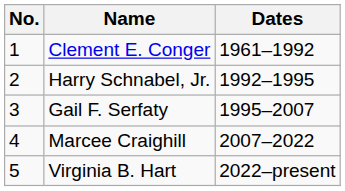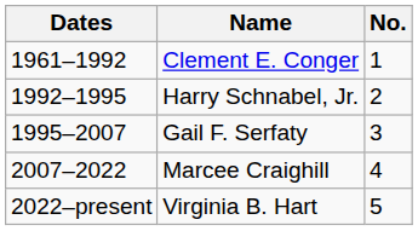 <table class="wikitable">
 <tr>
+<th>Dates</th>
+<th>Name</th>
 <th>No.</th>
-<th>Name</th>
-<th>Dates</th>
 </tr>
 <tr>
+<td>1961–1992</td>
+<td><a href='#'>Clement E. Conger</a></td>
 <td>1</td>
-<td><a href='#'>Clement E. Conger</a></td>
-<td>1961–1992</td>
 </tr>
 <tr>
+<td>1992–1995</td>
+<td>Harry Schnabel, Jr.</td>
 <td>2</td>
-<td>Harry Schnabel, Jr.</td>
-<td>1992–1995</td>
 </tr>
 <tr>
+<td>1995–2007</td>
+<td>Gail F. Serfaty</td>
 <td>3</td>
-<td>Gail F. Serfaty</td>
-<td>1995–2007</td>
 </tr>
 <tr>
+<td>2007–2022</td>
+<td>Marcee Craighill</td>
 <td>4</td>
-<td>Marcee Craighill</td>
-<td>2007–2022</td>
 </tr>
 <tr>
+<td>2022–present</td>
+<td>Virginia B. Hart</td>
 <td>5</td>
-<td>Virginia B. Hart</td>
-<td>2022–present</td>
 </tr>
 </table>
